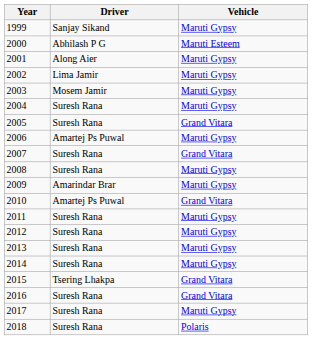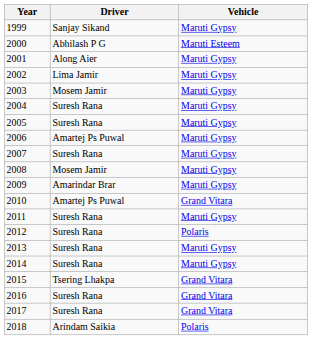 <table class="wikitable">
 <tr>
 <th>Year</th>
 <th>Driver</th>
 <th>Vehicle</th>
 </tr>
 <tr>
 <td style="width: 50pt;">1999</td>
 <td style="width: 150pt;">Sanjay Sikand</td>
 <td style="width: 150pt;"><a href='#'> Maruti Gypsy</a></td>
 </tr>
 <tr>
 <td>2000</td>
 <td>Abhilash P G</td>
 <td><a href='#'> Maruti Esteem</a></td>
 </tr>
 <tr>
 <td>2001</td>
 <td>Along Aier</td>
 <td><a href='#'> Maruti Gypsy</a></td>
 </tr>
 <tr>
 <td>2002</td>
 <td>Lima Jamir</td>
 <td><a href='#'> Maruti Gypsy</a></td>
 </tr>
 <tr>
 <td>2003</td>
 <td>Mosem Jamir</td>
 <td><a href='#'> Maruti Gypsy</a></td>
 </tr>
 <tr>
 <td>2004</td>
 <td>Suresh Rana</td>
 <td><a href='#'> Maruti Gypsy</a></td>
 </tr>
 <tr>
 <td>2005</td>
 <td>Suresh Rana</td>
-<td><a href='#'> Grand Vitara</a></td>
+<td><a href='#'> Maruti Gypsy</a></td>
 </tr>
 <tr>
 <td>2006</td>
 <td>Amartej Ps Puwal</td>
 <td><a href='#'> Maruti Gypsy</a></td>
 </tr>
 <tr>
 <td>2007</td>
 <td>Suresh Rana</td>
-<td><a href='#'> Grand Vitara</a></td>
+<td><a href='#'> Maruti Gypsy</a></td>
 </tr>
 <tr>
 <td>2008</td>
-<td>Suresh Rana</td>
+<td>Mosem Jamir</td>
 <td><a href='#'> Maruti Gypsy</a></td>
 </tr>
 <tr>
 <td>2009</td>
 <td>Amarindar Brar</td>
 <td><a href='#'> Maruti Gypsy</a></td>
 </tr>
 <tr>
 <td>2010</td>
 <td>Amartej Ps Puwal</td>
 <td><a href='#'> Grand Vitara</a></td>
 </tr>
 <tr>
 <td>2011</td>
 <td>Suresh Rana</td>
 <td><a href='#'> Maruti Gypsy</a></td>
 </tr>
 <tr>
 <td>2012</td>
 <td>Suresh Rana</td>
-<td><a href='#'> Maruti Gypsy</a></td>
+<td><a href='#'>Polaris</a></td>
 </tr>
 <tr>
 <td>2013</td>
 <td>Suresh Rana</td>
 <td><a href='#'> Maruti Gypsy</a></td>
 </tr>
 <tr>
 <td>2014</td>
 <td>Suresh Rana</td>
 <td><a href='#'> Maruti Gypsy</a></td>
 </tr>
 <tr>
 <td>2015</td>
 <td>Tsering Lhakpa</td>
 <td><a href='#'> Grand Vitara</a></td>
 </tr>
 <tr>
 <td>2016</td>
 <td>Suresh Rana</td>
 <td><a href='#'> Grand Vitara</a></td>
 </tr>
 <tr>
 <td>2017</td>
 <td>Suresh Rana</td>
-<td><a href='#'> Maruti Gypsy</a></td>
+<td><a href='#'> Grand Vitara</a></td>
 </tr>
 <tr>
 <td>2018</td>
-<td>Suresh Rana</td>
+<td>Arindam Saikia</td>
 <td><a href='#'>Polaris</a></td>
 </tr>
 </table>
